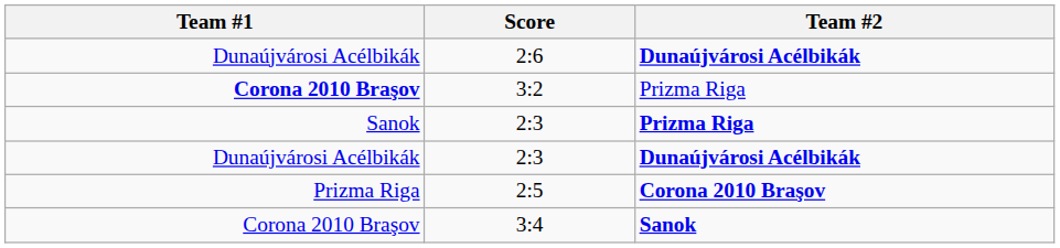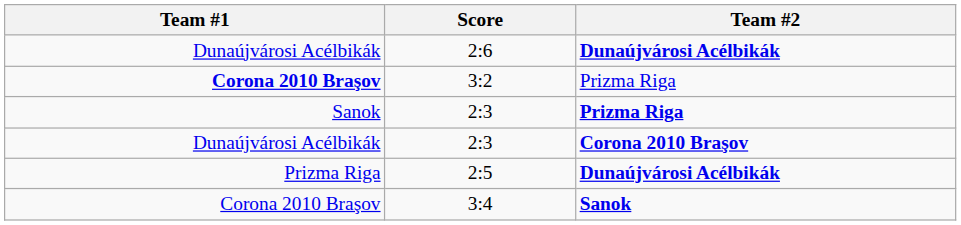 <table class="wikitable" style="text-align: center;">
 <tr>
 <th width=22%>Team #1</th>
 <th width=11%>Score</th>
 <th width=22%>Team #2</th>
 </tr>
 <tr>
 <td style="text-align: right;"><a href='#'>Dunaújvárosi Acélbikák</a> </td>
 <td>2:6</td>
 <td style="text-align: left;"> <strong><a href='#'>Dunaújvárosi Acélbikák</a></strong></td>
 </tr>
 <tr>
 <td style="text-align: right;"><strong><a href='#'>Corona 2010 Braşov</a></strong> </td>
 <td>3:2</td>
 <td style="text-align: left;"> <a href='#'>Prizma Riga</a></td>
 </tr>
 <tr>
 <td style="text-align: right;"><a href='#'>Sanok</a> </td>
 <td>2:3</td>
 <td style="text-align: left;"> <strong><a href='#'>Prizma Riga</a></strong></td>
 </tr>
 <tr>
 <td style="text-align: right;"><a href='#'>Dunaújvárosi Acélbikák</a> </td>
 <td>2:3</td>
-<td style="text-align: left;"> <strong><a href='#'>Dunaújvárosi Acélbikák</a></strong></td>
+<td style="text-align: left;"> <strong><a href='#'>Corona 2010 Braşov</a></strong></td>
 </tr>
 <tr>
 <td style="text-align: right;"><a href='#'>Prizma Riga</a> </td>
 <td>2:5</td>
-<td style="text-align: left;"> <strong><a href='#'>Corona 2010 Braşov</a></strong></td>
+<td style="text-align: left;"> <strong><a href='#'>Dunaújvárosi Acélbikák</a></strong></td>
 </tr>
 <tr>
 <td style="text-align: right;"><a href='#'>Corona 2010 Braşov</a> </td>
 <td>3:4</td>
 <td style="text-align: left;"> <strong><a href='#'>Sanok</a></strong></td>
 </tr>
 </table>
